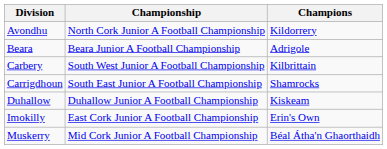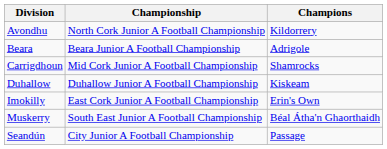 <table class="wikitable">
 <tr>
 <th>Division</th>
 <th>Championship</th>
 <th>Champions</th>
 </tr>
 <tr>
 <td><a href='#'>Avondhu</a></td>
 <td><a href='#'>North Cork Junior A Football Championship</a></td>
 <td><a href='#'>Kildorrery</a></td>
 </tr>
 <tr>
 <td><a href='#'>Beara</a></td>
 <td><a href='#'>Beara Junior A Football Championship</a></td>
 <td><a href='#'>Adrigole</a></td>
 </tr>
 <tr>
-<td><a href='#'>Carbery</a></td>
-<td><a href='#'>South West Junior A Football Championship</a></td>
-<td><a href='#'>Kilbrittain</a></td>
-</tr>
-<tr>
 <td><a href='#'>Carrigdhoun</a></td>
-<td><a href='#'>South East Junior A Football Championship</a></td>
+<td><a href='#'>Mid Cork Junior A Football Championship</a></td>
 <td><a href='#'>Shamrocks</a></td>
 </tr>
 <tr>
 <td><a href='#'>Duhallow</a></td>
 <td><a href='#'>Duhallow Junior A Football Championship</a></td>
 <td><a href='#'>Kiskeam</a></td>
 </tr>
 <tr>
 <td><a href='#'>Imokilly</a></td>
 <td><a href='#'>East Cork Junior A Football Championship</a></td>
 <td><a href='#'>Erin's Own</a></td>
 </tr>
 <tr>
 <td><a href='#'>Muskerry</a></td>
-<td><a href='#'>Mid Cork Junior A Football Championship</a></td>
+<td><a href='#'>South East Junior A Football Championship</a></td>
 <td><a href='#'>Béal Átha'n Ghaorthaidh</a></td>
 </tr>
+<tr>
+<td><a href='#'>Seandún</a></td>
+<td><a href='#'>City Junior A Football Championship</a></td>
+<td><a href='#'>Passage</a></td>
+</tr>
 </table>
